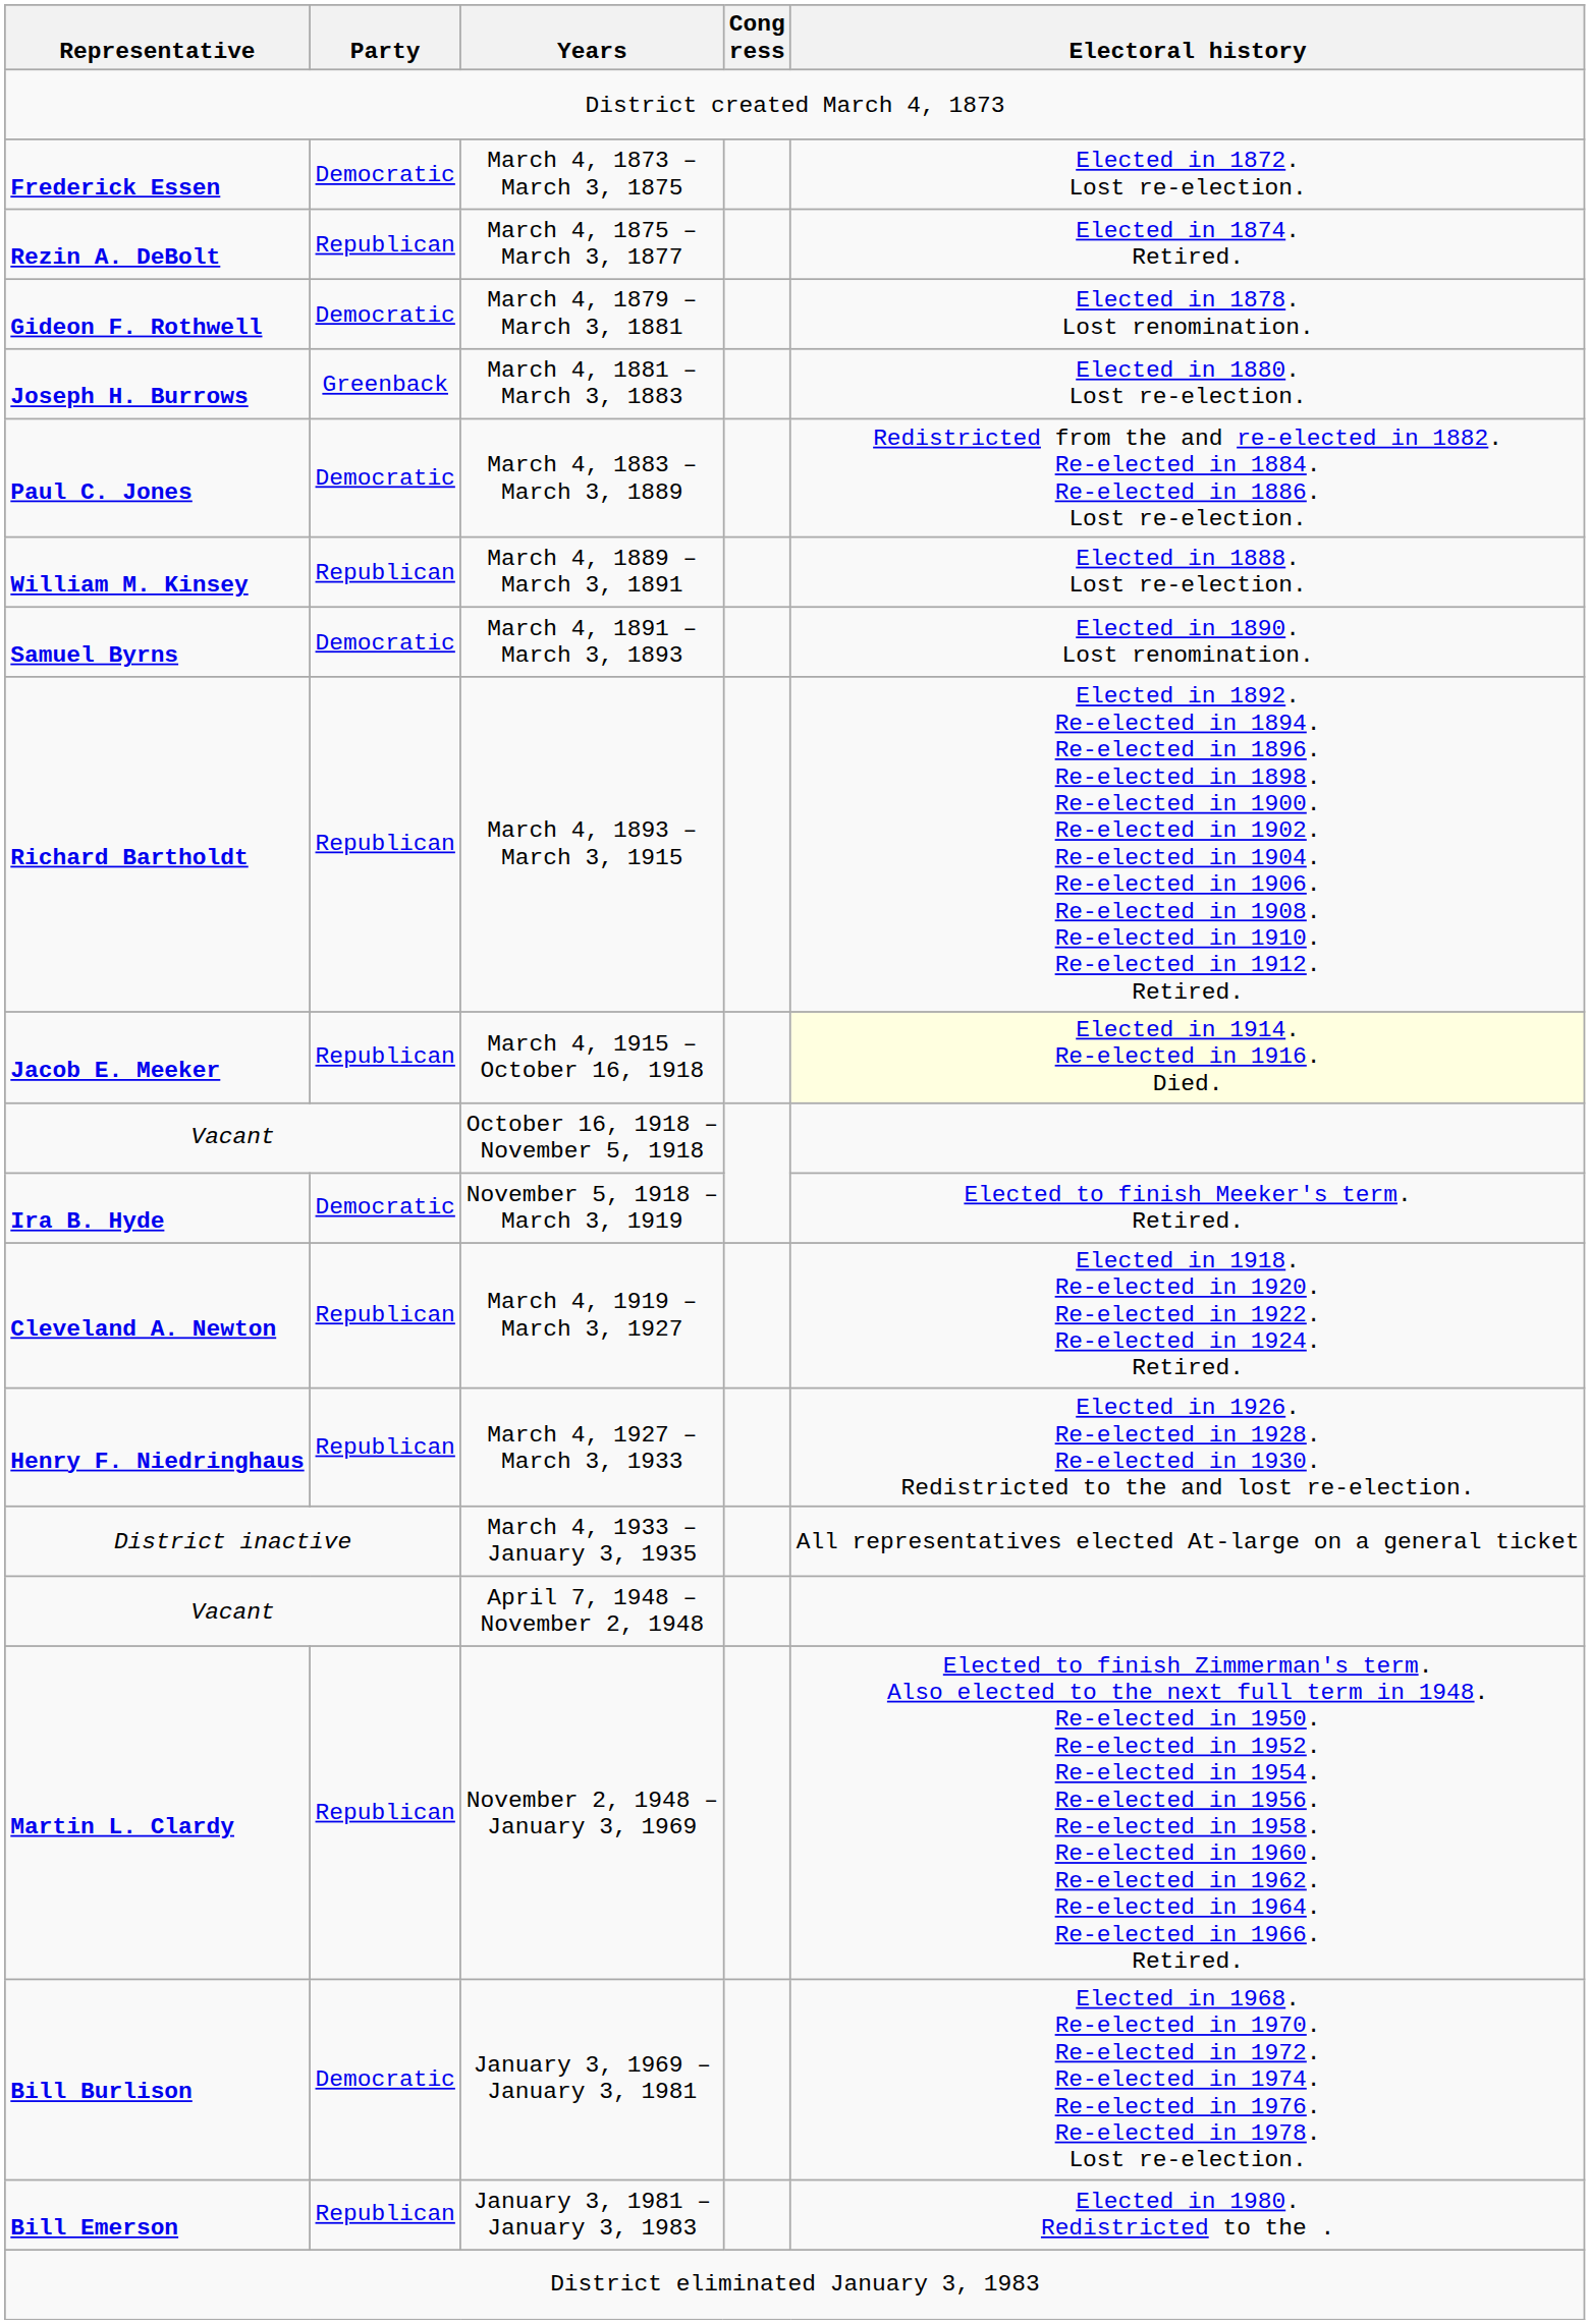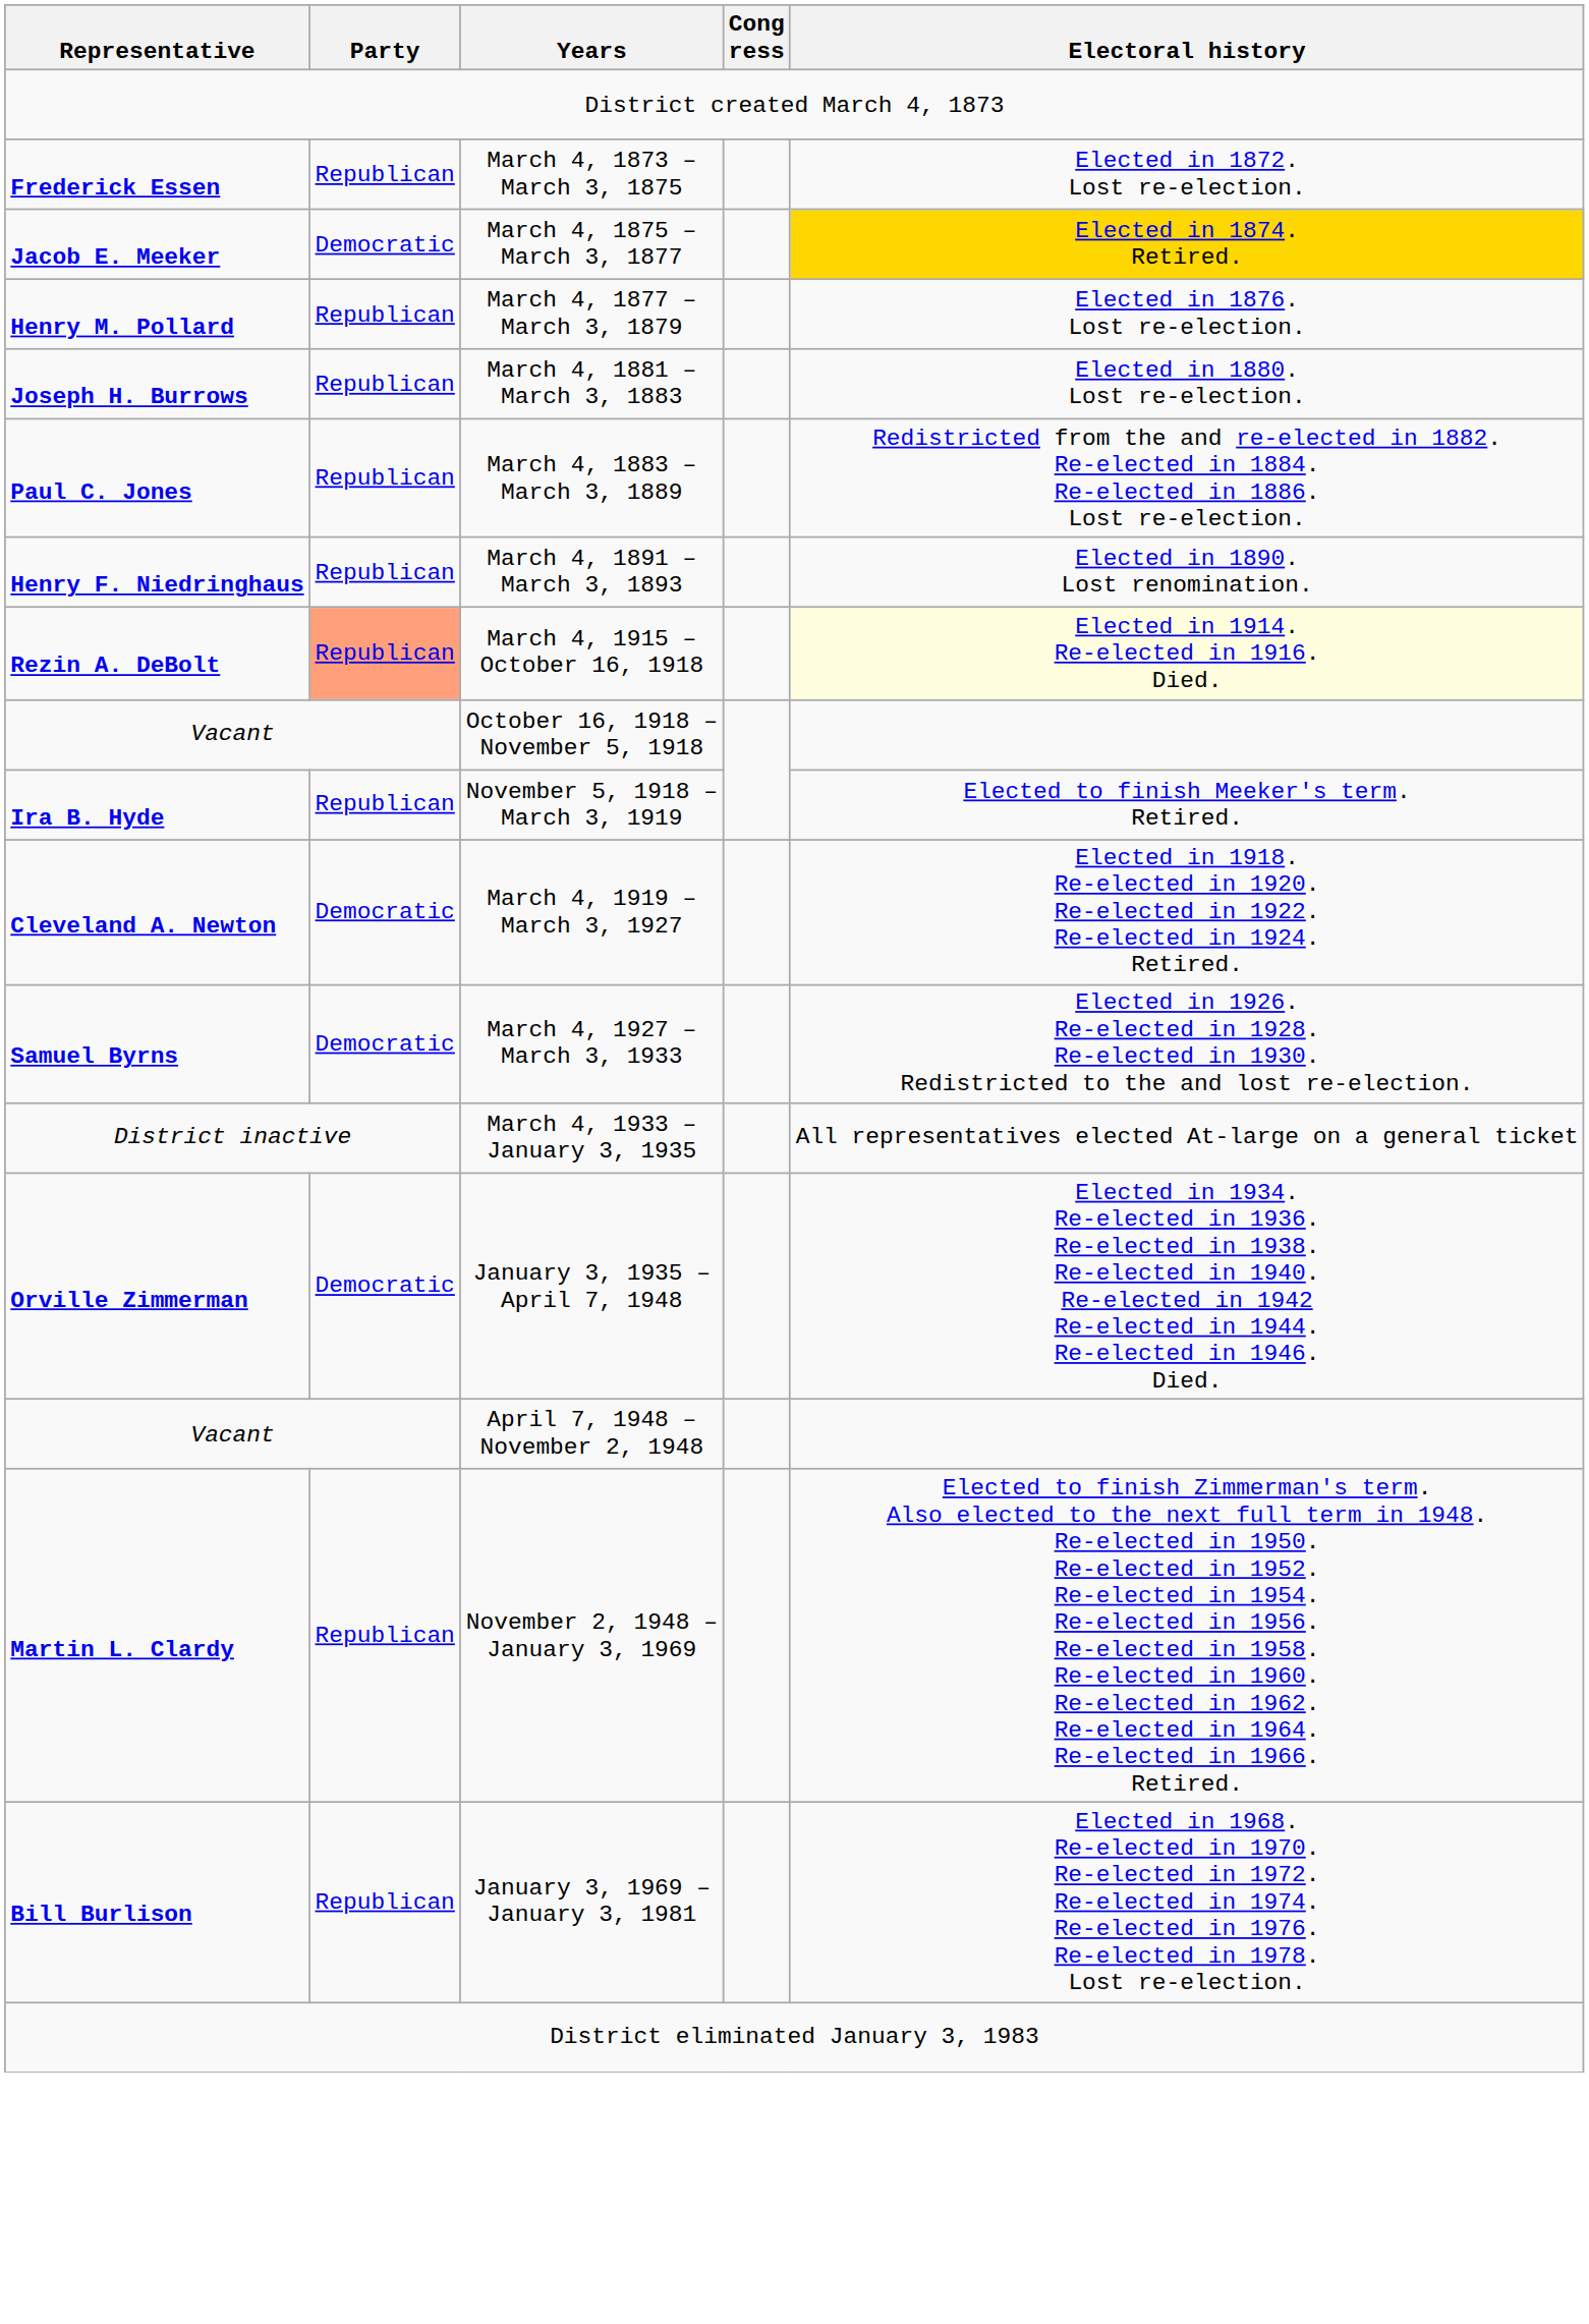 <table class=wikitable style="text-align:center">
 <tr valign=bottom>
 <th>Representative</th>
 <th>Party</th>
 <th>Years</th>
 <th>Cong<br>ress</th>
 <th>Electoral history</th>
 </tr>
 <tr style="height:3em">
 <td colspan=5>District created March 4, 1873</td>
 </tr>
 <tr style="height:3em">
 <td align=left><br><strong><a href='#'>Frederick Essen</a></strong><br></td>
-<td><a href='#'>Democratic</a></td>
+<td><a href='#'>Republican</a></td>
 <td nowrap>March 4, 1873 –<br>March 3, 1875</td>
 <td></td>
 <td><a href='#'>Elected in 1872</a>.<br>Lost re-election.</td>
 </tr>
 <tr style="height:3em">
-<td align=left><br><strong><a href='#'>Rezin A. DeBolt</a></strong><br></td>
-<td><a href='#'>Republican</a></td>
+<td align=left><br><strong><a href='#'>Jacob E. Meeker</a></strong><br></td>
+<td><a href='#'>Democratic</a></td>
 <td nowrap>March 4, 1875 –<br>March 3, 1877</td>
 <td></td>
-<td><a href='#'>Elected in 1874</a>.<br>Retired.</td>
+<td style="background: gold;"><a href='#'>Elected in 1874</a>.<br>Retired.</td>
 </tr>
 <tr style="height:3em">
-<td align=left><br><strong><a href='#'>Gideon F. Rothwell</a></strong><br></td>
-<td><a href='#'>Democratic</a></td>
-<td nowrap>March 4, 1879 –<br>March 3, 1881</td>
+<td align=left><br><strong><a href='#'>Henry M. Pollard</a></strong><br></td>
+<td><a href='#'>Republican</a></td>
+<td nowrap>March 4, 1877 –<br>March 3, 1879</td>
 <td></td>
-<td><a href='#'>Elected in 1878</a>.<br>Lost renomination.</td>
+<td><a href='#'>Elected in 1876</a>.<br>Lost re-election.</td>
 </tr>
 <tr style="height:3em">
 <td align=left><br><strong><a href='#'>Joseph H. Burrows</a></strong><br></td>
-<td><a href='#'>Greenback</a></td>
+<td><a href='#'>Republican</a></td>
 <td nowrap>March 4, 1881 –<br>March 3, 1883</td>
 <td></td>
 <td><a href='#'>Elected in 1880</a>.<br>Lost re-election.</td>
 </tr>
 <tr style="height:3em">
 <td align=left><br><strong><a href='#'>Paul C. Jones</a></strong><br></td>
-<td><a href='#'>Democratic</a></td>
+<td><a href='#'>Republican</a></td>
 <td nowrap>March 4, 1883 –<br>March 3, 1889</td>
 <td></td>
 <td><a href='#'>Redistricted</a> from the  and <a href='#'>re-elected in 1882</a>.<br><a href='#'>Re-elected in 1884</a>.<br><a href='#'>Re-elected in 1886</a>.<br>Lost re-election.</td>
 </tr>
 <tr style="height:3em">
-<td align=left><br><strong><a href='#'>William M. Kinsey</a></strong><br></td>
+<td align=left><br><strong><a href='#'>Henry F. Niedringhaus</a></strong><br></td>
 <td><a href='#'>Republican</a></td>
-<td nowrap>March 4, 1889 –<br>March 3, 1891</td>
-<td></td>
-<td><a href='#'>Elected in 1888</a>.<br>Lost re-election.</td>
-</tr>
-<tr style="height:3em">
-<td align=left><br><strong><a href='#'>Samuel Byrns</a></strong><br></td>
-<td><a href='#'>Democratic</a></td>
 <td nowrap>March 4, 1891 –<br>March 3, 1893</td>
 <td></td>
 <td><a href='#'>Elected in 1890</a>.<br>Lost renomination.</td>
 </tr>
 <tr style="height:3em">
-<td align=left><br><strong><a href='#'>Richard Bartholdt</a></strong><br></td>
-<td><a href='#'>Republican</a></td>
-<td nowrap>March 4, 1893 –<br>March 3, 1915</td>
-<td></td>
-<td><a href='#'>Elected in 1892</a>.<br><a href='#'>Re-elected in 1894</a>.<br><a href='#'>Re-elected in 1896</a>.<br><a href='#'>Re-elected in 1898</a>.<br><a href='#'>Re-elected in 1900</a>.<br><a href='#'>Re-elected in 1902</a>.<br><a href='#'>Re-elected in 1904</a>.<br><a href='#'>Re-elected in 1906</a>.<br><a href='#'>Re-elected in 1908</a>.<br><a href='#'>Re-elected in 1910</a>.<br><a href='#'>Re-elected in 1912</a>.<br>Retired.</td>
-</tr>
-<tr style="height:3em">
-<td align=left><br><strong><a href='#'>Jacob E. Meeker</a></strong><br></td>
-<td><a href='#'>Republican</a></td>
+<td align=left><br><strong><a href='#'>Rezin A. DeBolt</a></strong><br></td>
+<td style="background: lightsalmon;"><a href='#'>Republican</a></td>
 <td nowrap>March 4, 1915 –<br>October 16, 1918</td>
 <td></td>
 <td style="background: lightyellow;"><a href='#'>Elected in 1914</a>.<br><a href='#'>Re-elected in 1916</a>.<br>Died.</td>
 </tr>
 <tr style="height:3em">
 <td colspan=2><em>Vacant</em></td>
 <td nowrap>October 16, 1918 –<br>November 5, 1918</td>
 <td rowspan=2></td>
 <td></td>
 </tr>
 <tr style="height:3em">
 <td align=left><br><strong><a href='#'>Ira B. Hyde</a></strong><br></td>
-<td><a href='#'>Democratic</a></td>
+<td><a href='#'>Republican</a></td>
 <td nowrap>November 5, 1918 –<br>March 3, 1919</td>
 <td><a href='#'>Elected to finish Meeker's term</a>.<br>Retired.</td>
 </tr>
 <tr style="height:3em">
 <td align=left><br><strong><a href='#'>Cleveland A. Newton</a></strong><br></td>
-<td><a href='#'>Republican</a></td>
+<td><a href='#'>Democratic</a></td>
 <td nowrap>March 4, 1919 –<br>March 3, 1927</td>
 <td></td>
 <td><a href='#'>Elected in 1918</a>.<br><a href='#'>Re-elected in 1920</a>.<br><a href='#'>Re-elected in 1922</a>.<br><a href='#'>Re-elected in 1924</a>.<br>Retired.</td>
 </tr>
 <tr style="height:3em">
-<td align=left><br><strong><a href='#'>Henry F. Niedringhaus</a></strong><br></td>
-<td><a href='#'>Republican</a></td>
+<td align=left><br><strong><a href='#'>Samuel Byrns</a></strong><br></td>
+<td><a href='#'>Democratic</a></td>
 <td nowrap>March 4, 1927 –<br>March 3, 1933</td>
 <td></td>
 <td><a href='#'>Elected in 1926</a>.<br><a href='#'>Re-elected in 1928</a>.<br><a href='#'>Re-elected in 1930</a>.<br>Redistricted to the  and lost re-election.</td>
 </tr>
 <tr style="height:3em">
 <td colspan=2><em>District inactive</em></td>
 <td nowrap>March 4, 1933 –<br>January 3, 1935</td>
 <td></td>
 <td>All representatives elected At-large on a general ticket</td>
+</tr>
+<tr style="height:3em">
+<td align=left><br><strong><a href='#'>Orville Zimmerman</a></strong><br></td>
+<td><a href='#'>Democratic</a></td>
+<td nowrap>January 3, 1935 –<br>April 7, 1948</td>
+<td></td>
+<td><a href='#'>Elected in 1934</a>.<br><a href='#'>Re-elected in 1936</a>.<br><a href='#'>Re-elected in 1938</a>.<br><a href='#'>Re-elected in 1940</a>.<br><a href='#'>Re-elected in 1942</a><br><a href='#'>Re-elected in 1944</a>.<br><a href='#'>Re-elected in 1946</a>.<br>Died.</td>
 </tr>
 <tr style="height:3em">
 <td colspan=2><em>Vacant</em></td>
 <td nowrap>April 7, 1948 –<br>November 2, 1948</td>
 <td></td>
 <td></td>
 </tr>
 <tr style="height:3em">
 <td align=left><br><strong><a href='#'>Martin L. Clardy</a></strong><br></td>
 <td><a href='#'>Republican</a></td>
 <td nowrap>November 2, 1948 –<br>January 3, 1969</td>
 <td></td>
 <td><a href='#'>Elected to finish Zimmerman's term</a>.<br><a href='#'>Also elected to the next full term in 1948</a>.<br><a href='#'>Re-elected in 1950</a>.<br><a href='#'>Re-elected in 1952</a>.<br><a href='#'>Re-elected in 1954</a>.<br><a href='#'>Re-elected in 1956</a>.<br><a href='#'>Re-elected in 1958</a>.<br><a href='#'>Re-elected in 1960</a>.<br><a href='#'>Re-elected in 1962</a>.<br><a href='#'>Re-elected in 1964</a>.<br><a href='#'>Re-elected in 1966</a>.<br>Retired.</td>
 </tr>
 <tr style="height:3em">
 <td align=left><br><strong><a href='#'>Bill Burlison</a></strong><br></td>
-<td><a href='#'>Democratic</a></td>
+<td><a href='#'>Republican</a></td>
 <td nowrap>January 3, 1969 –<br>January 3, 1981</td>
 <td></td>
 <td><a href='#'>Elected in 1968</a>.<br><a href='#'>Re-elected in 1970</a>.<br><a href='#'>Re-elected in 1972</a>.<br><a href='#'>Re-elected in 1974</a>.<br><a href='#'>Re-elected in 1976</a>.<br><a href='#'>Re-elected in 1978</a>.<br>Lost re-election.</td>
 </tr>
 <tr style="height:3em">
-<td align=left><br><strong><a href='#'>Bill Emerson</a></strong><br></td>
-<td><a href='#'>Republican</a></td>
-<td nowrap>January 3, 1981 –<br>January 3, 1983</td>
-<td></td>
-<td><a href='#'>Elected in 1980</a>.<br><a href='#'>Redistricted</a> to the .</td>
-</tr>
-<tr style="height:3em">
 <td colspan=5>District eliminated January 3, 1983</td>
 </tr>
 </table>
